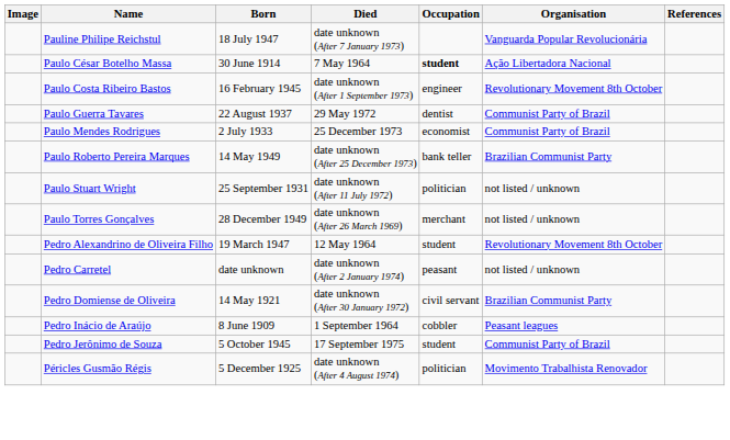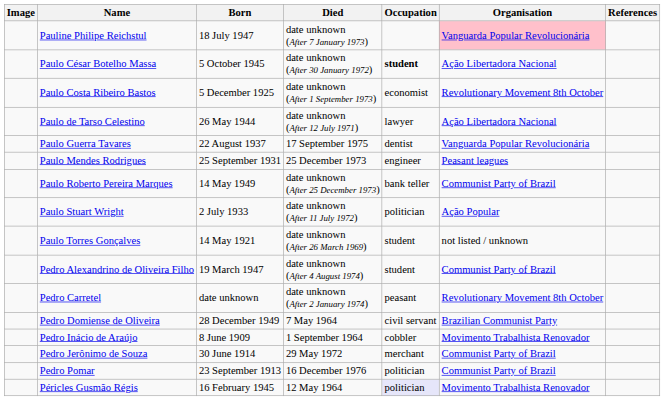 <table class='wikitable sortable'>
 <tr>
 <th>Image</th>
 <th>Name</th>
 <th>Born</th>
 <th>Died</th>
 <th>Occupation</th>
 <th>Organisation</th>
 <th>References</th>
 </tr>
 <tr>
 <td></td>
 <td><a href='#'>Pauline Philipe Reichstul</a></td>
 <td>18 July 1947</td>
 <td>date unknown<br>(<small><em>After 7 January 1973</em></small>)</td>
 <td></td>
-<td><a href='#'>Vanguarda Popular Revolucionária</a></td>
+<td style="background: pink;"><a href='#'>Vanguarda Popular Revolucionária</a></td>
 <td></td>
 </tr>
 <tr>
 <td></td>
 <td><a href='#'>Paulo César Botelho Massa</a></td>
-<td>30 June 1914</td>
-<td>7 May 1964</td>
+<td>5 October 1945</td>
+<td>date unknown<br>(<small><em>After 30 January 1972</em></small>)</td>
 <td><strong>student</strong></td>
 <td><a href='#'>Ação Libertadora Nacional</a></td>
 <td></td>
 </tr>
 <tr>
 <td></td>
 <td><a href='#'>Paulo Costa Ribeiro Bastos</a></td>
-<td>16 February 1945</td>
+<td>5 December 1925</td>
 <td>date unknown<br>(<small><em>After 1 September 1973</em></small>)</td>
-<td>engineer</td>
+<td>economist</td>
 <td><a href='#'>Revolutionary Movement 8th October</a></td>
+<td></td>
+</tr>
+<tr>
+<td></td>
+<td><a href='#'>Paulo de Tarso Celestino</a></td>
+<td>26 May 1944</td>
+<td>date unknown<br>(<small><em>After 12 July 1971</em></small>)</td>
+<td>lawyer</td>
+<td><a href='#'>Ação Libertadora Nacional</a></td>
 <td></td>
 </tr>
 <tr>
 <td></td>
 <td><a href='#'>Paulo Guerra Tavares</a></td>
 <td>22 August 1937</td>
-<td>29 May 1972</td>
+<td>17 September 1975</td>
 <td>dentist</td>
-<td><a href='#'>Communist Party of Brazil</a></td>
+<td><a href='#'>Vanguarda Popular Revolucionária</a></td>
 <td></td>
 </tr>
 <tr>
 <td></td>
 <td><a href='#'>Paulo Mendes Rodrigues</a></td>
-<td>2 July 1933</td>
+<td>25 September 1931</td>
 <td>25 December 1973</td>
-<td>economist</td>
-<td><a href='#'>Communist Party of Brazil</a></td>
+<td>engineer</td>
+<td><a href='#'>Peasant leagues</a></td>
 <td></td>
 </tr>
 <tr>
 <td></td>
 <td><a href='#'>Paulo Roberto Pereira Marques</a></td>
 <td>14 May 1949</td>
 <td>date unknown<br>(<small><em>After 25 December 1973</em></small>)</td>
 <td>bank teller</td>
-<td><a href='#'>Brazilian Communist Party</a></td>
+<td><a href='#'>Communist Party of Brazil</a></td>
 <td></td>
 </tr>
 <tr>
 <td></td>
 <td><a href='#'>Paulo Stuart Wright</a></td>
-<td>25 September 1931</td>
+<td>2 July 1933</td>
 <td>date unknown<br>(<small><em>After 11 July 1972</em></small>)</td>
 <td>politician</td>
-<td>not listed / unknown</td>
+<td><a href='#'>Ação Popular</a></td>
 <td></td>
 </tr>
 <tr>
 <td></td>
 <td><a href='#'>Paulo Torres Gonçalves</a></td>
-<td>28 December 1949</td>
+<td>14 May 1921</td>
 <td>date unknown<br>(<small><em>After 26 March 1969</em></small>)</td>
-<td>merchant</td>
+<td>student</td>
 <td>not listed / unknown</td>
 <td></td>
 </tr>
 <tr>
 <td></td>
 <td><a href='#'>Pedro Alexandrino de Oliveira Filho</a></td>
 <td>19 March 1947</td>
-<td>12 May 1964</td>
+<td>date unknown<br>(<small><em>After 4 August 1974</em></small>)</td>
 <td>student</td>
-<td><a href='#'>Revolutionary Movement 8th October</a></td>
+<td><a href='#'>Communist Party of Brazil</a></td>
 <td></td>
 </tr>
 <tr>
 <td></td>
 <td><a href='#'>Pedro Carretel</a></td>
 <td>date unknown</td>
 <td>date unknown<br>(<small><em>After 2 January 1974</em></small>)</td>
 <td>peasant</td>
-<td>not listed / unknown</td>
+<td><a href='#'>Revolutionary Movement 8th October</a></td>
 <td></td>
 </tr>
 <tr>
 <td></td>
 <td><a href='#'>Pedro Domiense de Oliveira</a></td>
-<td>14 May 1921</td>
-<td>date unknown<br>(<small><em>After 30 January 1972</em></small>)</td>
+<td>28 December 1949</td>
+<td>7 May 1964</td>
 <td>civil servant</td>
 <td><a href='#'>Brazilian Communist Party</a></td>
 <td></td>
 </tr>
 <tr>
 <td></td>
 <td><a href='#'>Pedro Inácio de Araújo</a></td>
 <td>8 June 1909</td>
 <td>1 September 1964</td>
 <td>cobbler</td>
-<td><a href='#'>Peasant leagues</a></td>
+<td><a href='#'>Movimento Trabalhista Renovador</a></td>
 <td></td>
 </tr>
 <tr>
 <td></td>
 <td><a href='#'>Pedro Jerônimo de Souza</a></td>
-<td>5 October 1945</td>
-<td>17 September 1975</td>
-<td>student</td>
+<td>30 June 1914</td>
+<td>29 May 1972</td>
+<td>merchant</td>
+<td><a href='#'>Communist Party of Brazil</a></td>
+<td></td>
+</tr>
+<tr>
+<td></td>
+<td><a href='#'>Pedro Pomar</a></td>
+<td>23 September 1913</td>
+<td>16 December 1976</td>
+<td>politician</td>
 <td><a href='#'>Communist Party of Brazil</a></td>
 <td></td>
 </tr>
 <tr>
 <td></td>
 <td><a href='#'>Péricles Gusmão Régis</a></td>
-<td>5 December 1925</td>
-<td>date unknown<br>(<small><em>After 4 August 1974</em></small>)</td>
-<td>politician</td>
+<td>16 February 1945</td>
+<td>12 May 1964</td>
+<td style="background: lavender;">politician</td>
 <td><a href='#'>Movimento Trabalhista Renovador</a></td>
 <td></td>
 </tr>
 </table>
